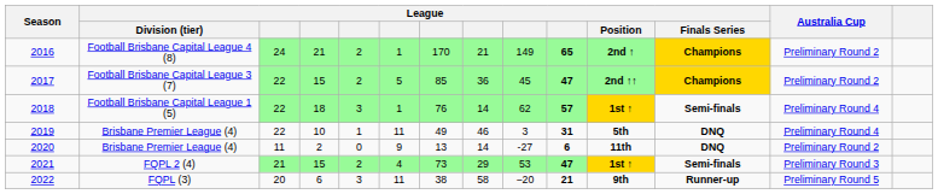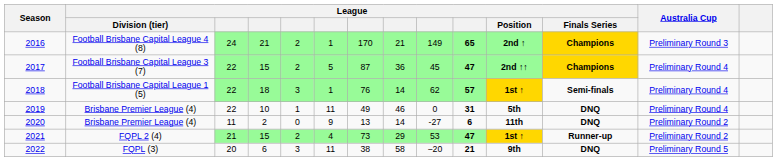 <table class="wikitable" style="text-align:center; font-size:85%;width:95%; text-align:center">
 <tr>
 <th rowspan="2" width="3%">Season</th>
 <th colspan="11" rowspan="1" width="28%">League</th>
 <th rowspan="2" width="6%"><a href='#'>Australia Cup</a></th>
 <th rowspan="2" width="2%"></th>
 </tr>
 <tr>
 <th width="9%">Division (tier)</th>
 <th width="2%"></th>
 <th width="2%"></th>
 <th width="2%"></th>
 <th width="2%"></th>
 <th width="2%"></th>
 <th width="2%"></th>
 <th width="2%"></th>
 <th width="2%"></th>
 <th width="2%">Position</th>
 <th width="5%">Finals Series</th>
 </tr>
 <tr>
 <td><a href='#'>2016</a></td>
 <td><a href='#'>Football Brisbane Capital League 4</a> (8)</td>
 <td bgcolor="PaleGreen">24</td>
 <td bgcolor="PaleGreen">21</td>
 <td bgcolor="PaleGreen">2</td>
 <td bgcolor="PaleGreen">1</td>
 <td bgcolor="PaleGreen">170</td>
 <td bgcolor="PaleGreen">21</td>
 <td bgcolor="PaleGreen">149</td>
 <td bgcolor="PaleGreen"><strong>65</strong></td>
 <td bgcolor="PaleGreen"><strong>2nd ↑</strong></td>
 <td bgcolor="Gold"><strong>Champions</strong></td>
-<td><a href='#'>Preliminary Round 2</a></td>
+<td><a href='#'>Preliminary Round 3</a></td>
 <td></td>
 </tr>
 <tr>
 <td><a href='#'>2017</a></td>
 <td><a href='#'>Football Brisbane Capital League 3</a> (7)</td>
 <td bgcolor="PaleGreen">22</td>
 <td bgcolor="PaleGreen">15</td>
 <td bgcolor="PaleGreen">2</td>
 <td bgcolor="PaleGreen">5</td>
-<td bgcolor="PaleGreen">85</td>
+<td bgcolor="PaleGreen">87</td>
 <td bgcolor="PaleGreen">36</td>
 <td bgcolor="PaleGreen">45</td>
 <td bgcolor="PaleGreen"><strong>47</strong></td>
 <td bgcolor="PaleGreen"><strong>2nd ↑↑</strong></td>
 <td bgcolor="Gold"><strong>Champions</strong></td>
-<td><a href='#'>Preliminary Round 2</a></td>
+<td><a href='#'>Preliminary Round 4</a></td>
 <td></td>
 </tr>
 <tr>
 <td><a href='#'>2018</a></td>
 <td><a href='#'>Football Brisbane Capital League 1</a> (5)</td>
 <td bgcolor="PaleGreen">22</td>
 <td bgcolor="PaleGreen">18</td>
 <td bgcolor="PaleGreen">3</td>
 <td bgcolor="PaleGreen">1</td>
 <td bgcolor="PaleGreen">76</td>
 <td bgcolor="PaleGreen">14</td>
 <td bgcolor="PaleGreen">62</td>
 <td bgcolor="PaleGreen"><strong>57</strong></td>
 <td bgcolor="Gold"><strong>1st ↑</strong></td>
 <td><strong>Semi-finals</strong></td>
 <td><a href='#'>Preliminary Round 4</a></td>
 <td></td>
 </tr>
 <tr>
 <td><a href='#'>2019</a></td>
 <td><a href='#'>Brisbane Premier League</a> (4)</td>
 <td>22</td>
 <td>10</td>
 <td>1</td>
 <td>11</td>
 <td>49</td>
 <td>46</td>
-<td>3</td>
+<td>0</td>
 <td><strong>31</strong></td>
 <td><strong>5th</strong></td>
 <td><strong>DNQ</strong></td>
 <td><a href='#'>Preliminary Round 4</a></td>
 <td></td>
 </tr>
 <tr>
 <td><a href='#'>2020</a></td>
 <td><a href='#'>Brisbane Premier League</a> (4)</td>
 <td>11</td>
 <td>2</td>
 <td>0</td>
 <td>9</td>
 <td>13</td>
 <td>14</td>
 <td>-27</td>
 <td><strong>6</strong></td>
 <td><strong>11th</strong></td>
 <td><strong>DNQ</strong></td>
 <td><a href='#'>Preliminary Round 2</a></td>
 <td></td>
 </tr>
 <tr>
 <td><a href='#'>2021</a></td>
 <td><a href='#'>FQPL 2</a> (4)</td>
 <td bgcolor="PaleGreen">21</td>
 <td bgcolor="PaleGreen">15</td>
 <td bgcolor="PaleGreen">2</td>
 <td bgcolor="PaleGreen">4</td>
 <td bgcolor="PaleGreen">73</td>
 <td bgcolor="PaleGreen">29</td>
 <td bgcolor="PaleGreen">53</td>
 <td bgcolor="PaleGreen"><strong>47</strong></td>
 <td bgcolor="gold"><strong>1st ↑</strong></td>
-<td><strong>Semi-finals</strong></td>
-<td><a href='#'>Preliminary Round 3</a></td>
+<td><strong>Runner-up</strong></td>
+<td><a href='#'>Preliminary Round 2</a></td>
 <td></td>
 </tr>
 <tr>
 <td><a href='#'>2022</a></td>
 <td><a href='#'>FQPL</a> (3)</td>
 <td>20</td>
 <td>6</td>
 <td>3</td>
 <td>11</td>
 <td>38</td>
 <td>58</td>
 <td>−20</td>
 <td><strong>21</strong></td>
 <td><strong>9th</strong></td>
-<td><strong>Runner-up</strong></td>
+<td><strong>DNQ</strong></td>
 <td><a href='#'>Preliminary Round 5</a></td>
 <td></td>
 </tr>
 </table>
